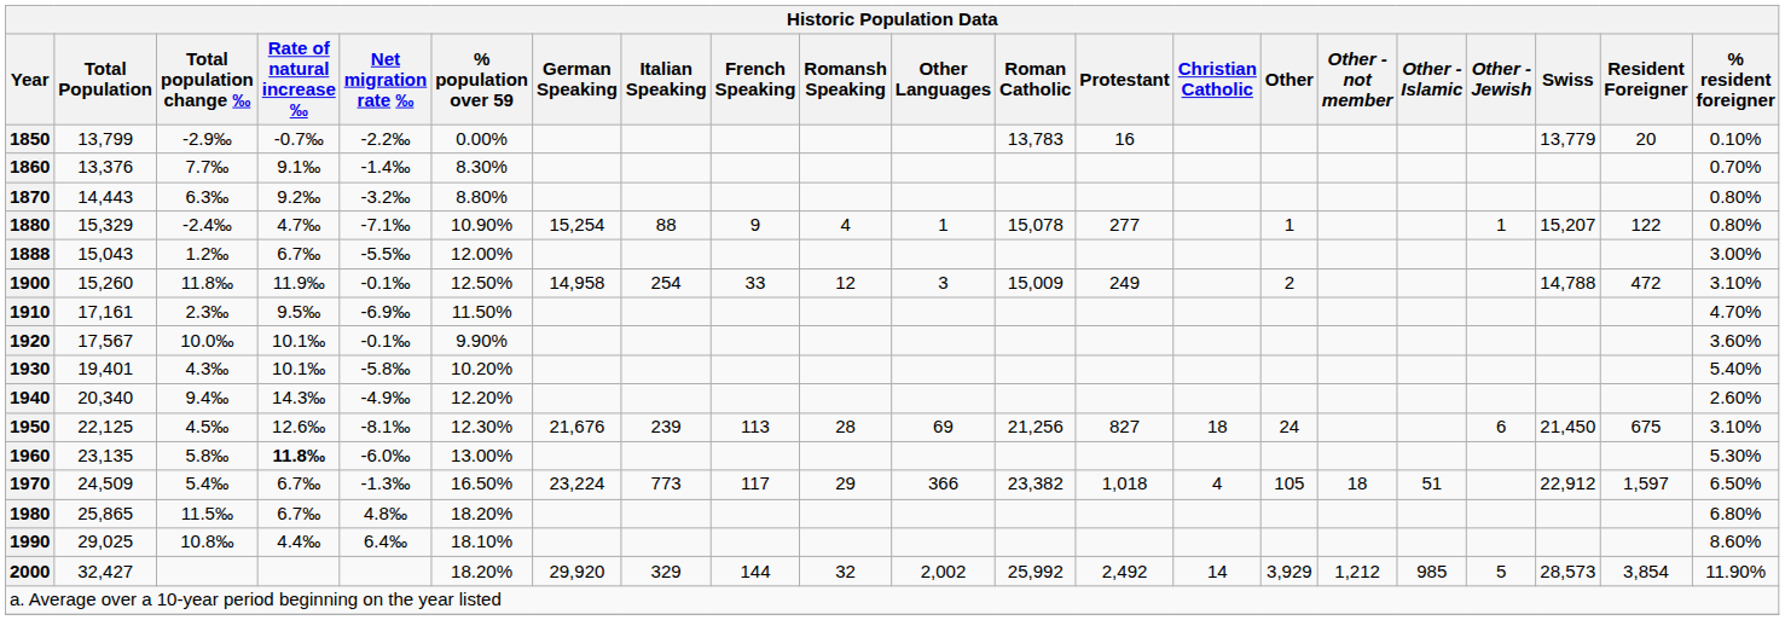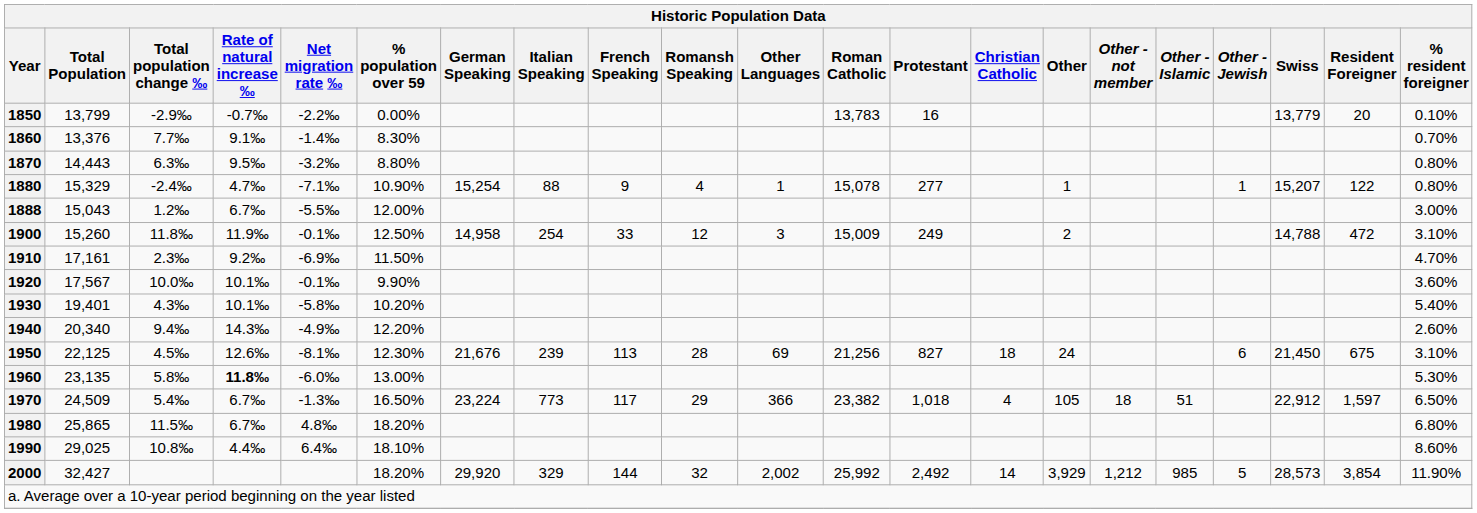 <table class="wikitable collapsible collapsed">
 <tr>
 <th colspan="21">Historic Population Data</th>
 </tr>
 <tr>
 <th>Year</th>
 <th>Total Population</th>
 <th>Total population change <a href='#'>‰</a> </th>
 <th><a href='#'>Rate of natural increase</a> <a href='#'>‰</a> </th>
 <th><a href='#'>Net migration rate</a> <a href='#'>‰</a> </th>
 <th>% population over 59</th>
 <th>German Speaking</th>
 <th>Italian Speaking</th>
 <th>French Speaking</th>
 <th>Romansh Speaking</th>
 <th>Other Languages</th>
 <th>Roman Catholic</th>
 <th>Protestant</th>
 <th><a href='#'>Christian Catholic</a></th>
 <th><strong>Other</strong></th>
 <th><em>Other - not member</em></th>
 <th><em>Other - Islamic</em></th>
 <th><em> Other - Jewish</em></th>
 <th>Swiss</th>
 <th>Resident Foreigner</th>
 <th>% resident foreigner</th>
 </tr>
 <tr>
 <th scope="row">1850</th>
 <td align="center">13,799</td>
 <td align="center">-2.9‰</td>
 <td align="center">-0.7‰</td>
 <td align="center">-2.2‰</td>
 <td align="center">0.00%</td>
 <td align="center"></td>
 <td align="center"></td>
 <td align="center"></td>
 <td align="center"></td>
 <td align="center"></td>
 <td align="center">13,783</td>
 <td align="center">16</td>
 <td align="center"></td>
 <td align="center"></td>
 <td align="center"></td>
 <td align="center"></td>
 <td align="center"></td>
 <td align="center">13,779</td>
 <td align="center">20</td>
 <td align="center">0.10%</td>
 </tr>
 <tr>
 <th scope="row">1860</th>
 <td align="center">13,376</td>
 <td align="center">7.7‰</td>
 <td align="center">9.1‰</td>
 <td align="center">-1.4‰</td>
 <td align="center">8.30%</td>
 <td align="center"></td>
 <td align="center"></td>
 <td align="center"></td>
 <td align="center"></td>
 <td align="center"></td>
 <td align="center"></td>
 <td align="center"></td>
 <td align="center"></td>
 <td align="center"></td>
 <td align="center"></td>
 <td align="center"></td>
 <td align="center"></td>
 <td align="center"></td>
 <td align="center"></td>
 <td align="center">0.70%</td>
 </tr>
 <tr>
 <th scope="row">1870</th>
 <td align="center">14,443</td>
 <td align="center">6.3‰</td>
-<td align="center">9.2‰</td>
+<td align="center">9.5‰</td>
 <td align="center">-3.2‰</td>
 <td align="center">8.80%</td>
 <td align="center"></td>
 <td align="center"></td>
 <td align="center"></td>
 <td align="center"></td>
 <td align="center"></td>
 <td align="center"></td>
 <td align="center"></td>
 <td align="center"></td>
 <td align="center"></td>
 <td align="center"></td>
 <td align="center"></td>
 <td align="center"></td>
 <td align="center"></td>
 <td align="center"></td>
 <td align="center">0.80%</td>
 </tr>
 <tr>
 <th scope="row">1880</th>
 <td align="center">15,329</td>
 <td align="center">-2.4‰</td>
 <td align="center">4.7‰</td>
 <td align="center">-7.1‰</td>
 <td align="center">10.90%</td>
 <td align="center">15,254</td>
 <td align="center">88</td>
 <td align="center">9</td>
 <td align="center">4</td>
 <td align="center">1</td>
 <td align="center">15,078</td>
 <td align="center">277</td>
 <td align="center"></td>
 <td align="center">1</td>
 <td align="center"></td>
 <td align="center"></td>
 <td align="center">1</td>
 <td align="center">15,207</td>
 <td align="center">122</td>
 <td align="center">0.80%</td>
 </tr>
 <tr>
 <th scope="row">1888</th>
 <td align="center">15,043</td>
 <td align="center">1.2‰</td>
 <td align="center">6.7‰</td>
 <td align="center">-5.5‰</td>
 <td align="center">12.00%</td>
 <td align="center"></td>
 <td align="center"></td>
 <td align="center"></td>
 <td align="center"></td>
 <td align="center"></td>
 <td align="center"></td>
 <td align="center"></td>
 <td align="center"></td>
 <td align="center"></td>
 <td align="center"></td>
 <td align="center"></td>
 <td align="center"></td>
 <td align="center"></td>
 <td align="center"></td>
 <td align="center">3.00%</td>
 </tr>
 <tr>
 <th scope="row">1900</th>
 <td align="center">15,260</td>
 <td align="center">11.8‰</td>
 <td align="center">11.9‰</td>
 <td align="center">-0.1‰</td>
 <td align="center">12.50%</td>
 <td align="center">14,958</td>
 <td align="center">254</td>
 <td align="center">33</td>
 <td align="center">12</td>
 <td align="center">3</td>
 <td align="center">15,009</td>
 <td align="center">249</td>
 <td align="center"></td>
 <td align="center">2</td>
 <td align="center"></td>
 <td align="center"></td>
 <td align="center"></td>
 <td align="center">14,788</td>
 <td align="center">472</td>
 <td align="center">3.10%</td>
 </tr>
 <tr>
 <th scope="row">1910</th>
 <td align="center">17,161</td>
 <td align="center">2.3‰</td>
-<td align="center">9.5‰</td>
+<td align="center">9.2‰</td>
 <td align="center">-6.9‰</td>
 <td align="center">11.50%</td>
 <td align="center"></td>
 <td align="center"></td>
 <td align="center"></td>
 <td align="center"></td>
 <td align="center"></td>
 <td align="center"></td>
 <td align="center"></td>
 <td align="center"></td>
 <td align="center"></td>
 <td align="center"></td>
 <td align="center"></td>
 <td align="center"></td>
 <td align="center"></td>
 <td align="center"></td>
 <td align="center">4.70%</td>
 </tr>
 <tr>
 <th scope="row">1920</th>
 <td align="center">17,567</td>
 <td align="center">10.0‰</td>
 <td align="center">10.1‰</td>
 <td align="center">-0.1‰</td>
 <td align="center">9.90%</td>
 <td align="center"></td>
 <td align="center"></td>
 <td align="center"></td>
 <td align="center"></td>
 <td align="center"></td>
 <td align="center"></td>
 <td align="center"></td>
 <td align="center"></td>
 <td align="center"></td>
 <td align="center"></td>
 <td align="center"></td>
 <td align="center"></td>
 <td align="center"></td>
 <td align="center"></td>
 <td align="center">3.60%</td>
 </tr>
 <tr>
 <th scope="row">1930</th>
 <td align="center">19,401</td>
 <td align="center">4.3‰</td>
 <td align="center">10.1‰</td>
 <td align="center">-5.8‰</td>
 <td align="center">10.20%</td>
 <td align="center"></td>
 <td align="center"></td>
 <td align="center"></td>
 <td align="center"></td>
 <td align="center"></td>
 <td align="center"></td>
 <td align="center"></td>
 <td align="center"></td>
 <td align="center"></td>
 <td align="center"></td>
 <td align="center"></td>
 <td align="center"></td>
 <td align="center"></td>
 <td align="center"></td>
 <td align="center">5.40%</td>
 </tr>
 <tr>
 <th scope="row">1940</th>
 <td align="center">20,340</td>
 <td align="center">9.4‰</td>
 <td align="center">14.3‰</td>
 <td align="center">-4.9‰</td>
 <td align="center">12.20%</td>
 <td align="center"></td>
 <td align="center"></td>
 <td align="center"></td>
 <td align="center"></td>
 <td align="center"></td>
 <td align="center"></td>
 <td align="center"></td>
 <td align="center"></td>
 <td align="center"></td>
 <td align="center"></td>
 <td align="center"></td>
 <td align="center"></td>
 <td align="center"></td>
 <td align="center"></td>
 <td align="center">2.60%</td>
 </tr>
 <tr>
 <th scope="row">1950</th>
 <td align="center">22,125</td>
 <td align="center">4.5‰</td>
 <td align="center">12.6‰</td>
 <td align="center">-8.1‰</td>
 <td align="center">12.30%</td>
 <td align="center">21,676</td>
 <td align="center">239</td>
 <td align="center">113</td>
 <td align="center">28</td>
 <td align="center">69</td>
 <td align="center">21,256</td>
 <td align="center">827</td>
 <td align="center">18</td>
 <td align="center">24</td>
 <td align="center"></td>
 <td align="center"></td>
 <td align="center">6</td>
 <td align="center">21,450</td>
 <td align="center">675</td>
 <td align="center">3.10%</td>
 </tr>
 <tr>
 <th scope="row">1960</th>
 <td align="center">23,135</td>
 <td align="center">5.8‰</td>
 <td align="center"><strong>11.8‰</strong></td>
 <td align="center">-6.0‰</td>
 <td align="center">13.00%</td>
 <td align="center"></td>
 <td align="center"></td>
 <td align="center"></td>
 <td align="center"></td>
 <td align="center"></td>
 <td align="center"></td>
 <td align="center"></td>
 <td align="center"></td>
 <td align="center"></td>
 <td align="center"></td>
 <td align="center"></td>
 <td align="center"></td>
 <td align="center"></td>
 <td align="center"></td>
 <td align="center">5.30%</td>
 </tr>
 <tr>
 <th scope="row">1970</th>
 <td align="center">24,509</td>
 <td align="center">5.4‰</td>
 <td align="center">6.7‰</td>
 <td align="center">-1.3‰</td>
 <td align="center">16.50%</td>
 <td align="center">23,224</td>
 <td align="center">773</td>
 <td align="center">117</td>
 <td align="center">29</td>
 <td align="center">366</td>
 <td align="center">23,382</td>
 <td align="center">1,018</td>
 <td align="center">4</td>
 <td align="center">105</td>
 <td align="center">18</td>
 <td align="center">51</td>
 <td align="center"></td>
 <td align="center">22,912</td>
 <td align="center">1,597</td>
 <td align="center">6.50%</td>
 </tr>
 <tr>
 <th scope="row">1980</th>
 <td align="center">25,865</td>
 <td align="center">11.5‰</td>
 <td align="center">6.7‰</td>
 <td align="center">4.8‰</td>
 <td align="center">18.20%</td>
 <td align="center"></td>
 <td align="center"></td>
 <td align="center"></td>
 <td align="center"></td>
 <td align="center"></td>
 <td align="center"></td>
 <td align="center"></td>
 <td align="center"></td>
 <td align="center"></td>
 <td align="center"></td>
 <td align="center"></td>
 <td align="center"></td>
 <td align="center"></td>
 <td align="center"></td>
 <td align="center">6.80%</td>
 </tr>
 <tr>
 <th scope="row">1990</th>
 <td align="center">29,025</td>
 <td align="center">10.8‰</td>
 <td align="center">4.4‰</td>
 <td align="center">6.4‰</td>
 <td align="center">18.10%</td>
 <td align="center"></td>
 <td align="center"></td>
 <td align="center"></td>
 <td align="center"></td>
 <td align="center"></td>
 <td align="center"></td>
 <td align="center"></td>
 <td align="center"></td>
 <td align="center"></td>
 <td align="center"></td>
 <td align="center"></td>
 <td align="center"></td>
 <td align="center"></td>
 <td align="center"></td>
 <td align="center">8.60%</td>
 </tr>
 <tr>
 <th scope="row">2000</th>
 <td align="center">32,427</td>
 <td align="center"></td>
 <td align="center"></td>
 <td align="center"></td>
 <td align="center">18.20%</td>
 <td align="center">29,920</td>
 <td align="center">329</td>
 <td align="center">144</td>
 <td align="center">32</td>
 <td align="center">2,002</td>
 <td align="center">25,992</td>
 <td align="center">2,492</td>
 <td align="center">14</td>
 <td align="center">3,929</td>
 <td align="center">1,212</td>
 <td align="center">985</td>
 <td align="center">5</td>
 <td align="center">28,573</td>
 <td align="center">3,854</td>
 <td align="center">11.90%</td>
 </tr>
 <tr>
 <td colspan="21">a. Average over a 10-year period beginning on the year listed</td>
 </tr>
 <tr>
 </tr>
 </table>
